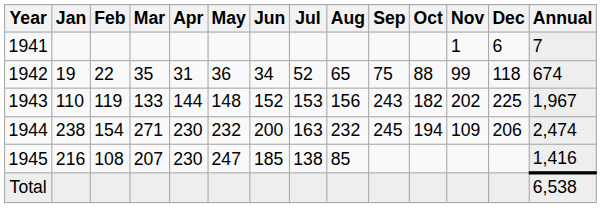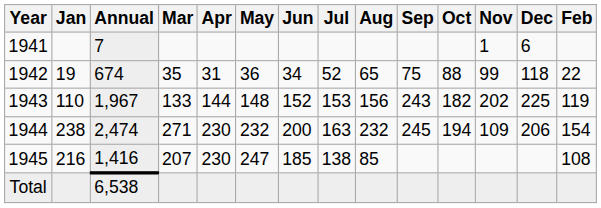 <table class="wikitable">
 <tr>
 <th>Year</th>
 <th>Jan</th>
-<th>Feb</th>
+<th>Annual</th>
 <th>Mar</th>
 <th>Apr</th>
 <th>May</th>
 <th>Jun</th>
 <th>Jul</th>
 <th>Aug</th>
 <th>Sep</th>
 <th>Oct</th>
 <th>Nov</th>
 <th>Dec</th>
-<th>Annual</th>
+<th>Feb</th>
 </tr>
 <tr>
 <td style="text-align:center">1941</td>
 <td></td>
-<td></td>
+<td style="background: #eee;">7</td>
 <td></td>
 <td></td>
 <td></td>
 <td></td>
 <td></td>
 <td></td>
 <td></td>
 <td></td>
 <td>1</td>
 <td>6</td>
-<td style="background: #eee;">7</td>
+<td></td>
 </tr>
 <tr>
 <td style="text-align:center">1942</td>
 <td>19</td>
-<td>22</td>
+<td style="background: #eee;">674</td>
 <td>35</td>
 <td>31</td>
 <td>36</td>
 <td>34</td>
 <td>52</td>
 <td>65</td>
 <td>75</td>
 <td>88</td>
 <td>99</td>
 <td>118</td>
-<td style="background: #eee;">674</td>
+<td>22</td>
 </tr>
 <tr>
 <td style="text-align:center">1943</td>
 <td>110</td>
-<td>119</td>
+<td style="background: #eee;">1,967</td>
 <td>133</td>
 <td>144</td>
 <td>148</td>
 <td>152</td>
 <td>153</td>
 <td>156</td>
 <td>243</td>
 <td>182</td>
 <td>202</td>
 <td>225</td>
-<td style="background: #eee;">1,967</td>
+<td>119</td>
 </tr>
 <tr>
 <td style="text-align:center">1944</td>
 <td>238</td>
-<td>154</td>
+<td style="background: #eee;">2,474</td>
 <td>271</td>
 <td>230</td>
 <td>232</td>
 <td>200</td>
 <td>163</td>
 <td>232</td>
 <td>245</td>
 <td>194</td>
 <td>109</td>
 <td>206</td>
-<td style="background: #eee;">2,474</td>
+<td>154</td>
 </tr>
 <tr>
 <td style="text-align:center">1945</td>
 <td>216</td>
-<td>108</td>
+<td style="background: #eee;">1,416</td>
 <td>207</td>
 <td>230</td>
 <td>247</td>
 <td>185</td>
 <td>138</td>
 <td>85</td>
 <td></td>
 <td></td>
 <td></td>
 <td></td>
-<td style="background: #eee;">1,416</td>
+<td>108</td>
 </tr>
 <tr style="background: #eee;">
 <td style="text-align:center">Total</td>
+<td></td>
+<td style="border-top: black solid">6,538</td>
 <td></td>
 <td></td>
 <td></td>
 <td></td>
 <td></td>
 <td></td>
 <td></td>
 <td></td>
 <td></td>
 <td></td>
 <td></td>
-<td></td>
-<td style="border-top: black solid">6,538</td>
 </tr>
 </table>
